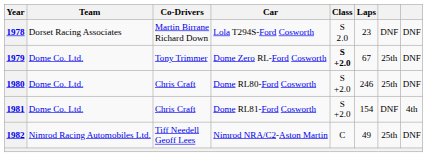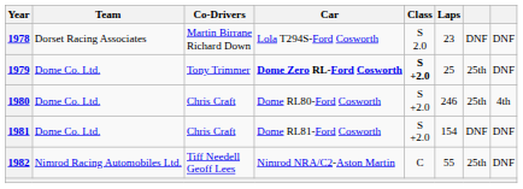 <table class="wikitable" style="text-align:center; font-size:90%">
 <tr>
 <th>Year</th>
 <th>Team</th>
 <th>Co-Drivers</th>
 <th>Car</th>
 <th>Class</th>
 <th>Laps</th>
 <th></th>
 <th></th>
 </tr>
 <tr>
 <th><a href='#'>1978</a></th>
 <td align="left"> Dorset Racing Associates</td>
 <td align="left"> <a href='#'>Martin Birrane</a><br> Richard Down</td>
 <td align="left"><a href='#'>Lola</a> T294S-<a href='#'>Ford</a> <a href='#'>Cosworth</a></td>
 <td>S<br>2.0</td>
 <td>23</td>
 <td>DNF</td>
 <td>DNF</td>
 </tr>
 <tr>
 <th><a href='#'>1979</a></th>
 <td align="left"> <a href='#'>Dome Co. Ltd.</a></td>
 <td align="left"> <a href='#'>Tony Trimmer</a></td>
-<td align="left"><a href='#'>Dome Zero</a> RL-<a href='#'>Ford</a> <a href='#'>Cosworth</a></td>
+<td align="left"><strong><a href='#'>Dome Zero</a> RL-<a href='#'>Ford</a> <a href='#'>Cosworth</a></strong></td>
 <td><strong>S<br>+2.0</strong></td>
-<td>67</td>
+<td>25</td>
 <td>25th</td>
 <td>DNF</td>
 </tr>
 <tr>
 <th><a href='#'>1980</a></th>
 <td align="left"> <a href='#'>Dome Co. Ltd.</a></td>
 <td align="left"> <a href='#'>Chris Craft</a></td>
 <td align="left"><a href='#'>Dome</a> RL80-<a href='#'>Ford</a> <a href='#'>Cosworth</a></td>
 <td>S<br>+2.0</td>
 <td>246</td>
 <td>25th</td>
-<td>DNF</td>
+<td>4th</td>
 </tr>
 <tr>
 <th><a href='#'>1981</a></th>
 <td align="left"> <a href='#'>Dome Co. Ltd.</a></td>
 <td align="left"> <a href='#'>Chris Craft</a></td>
 <td align="left"><a href='#'>Dome</a> RL81-<a href='#'>Ford</a> <a href='#'>Cosworth</a></td>
 <td>S<br>+2.0</td>
 <td>154</td>
 <td>DNF</td>
-<td>4th</td>
+<td>DNF</td>
 </tr>
 <tr>
 <th><a href='#'>1982</a></th>
 <td align="left"> <a href='#'>Nimrod Racing Automobiles Ltd.</a></td>
 <td align="left"> <a href='#'>Tiff Needell</a><br> <a href='#'>Geoff Lees</a></td>
 <td align="left"><a href='#'>Nimrod NRA/C2</a>-<a href='#'>Aston Martin</a></td>
 <td>C</td>
-<td>49</td>
+<td>55</td>
 <td>25th</td>
 <td>DNF</td>
 </tr>
 <tr>
 <th colspan="8"></th>
 </tr>
 </table>
